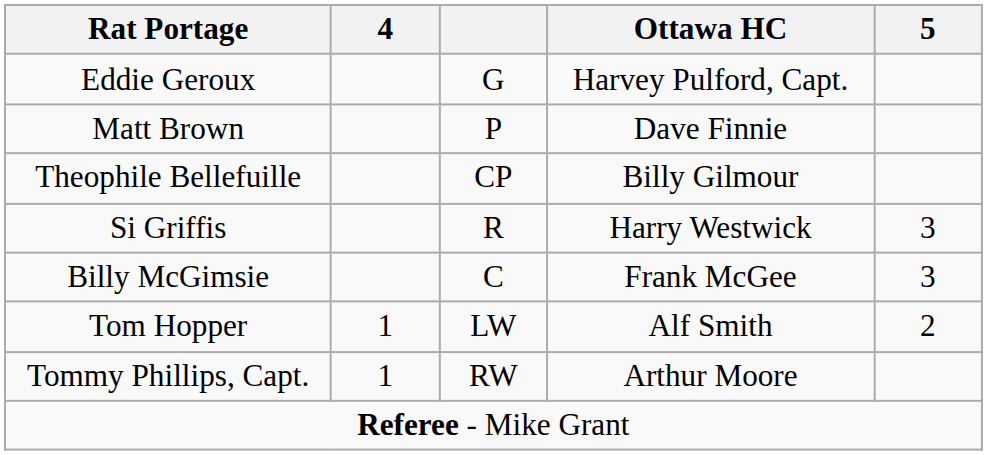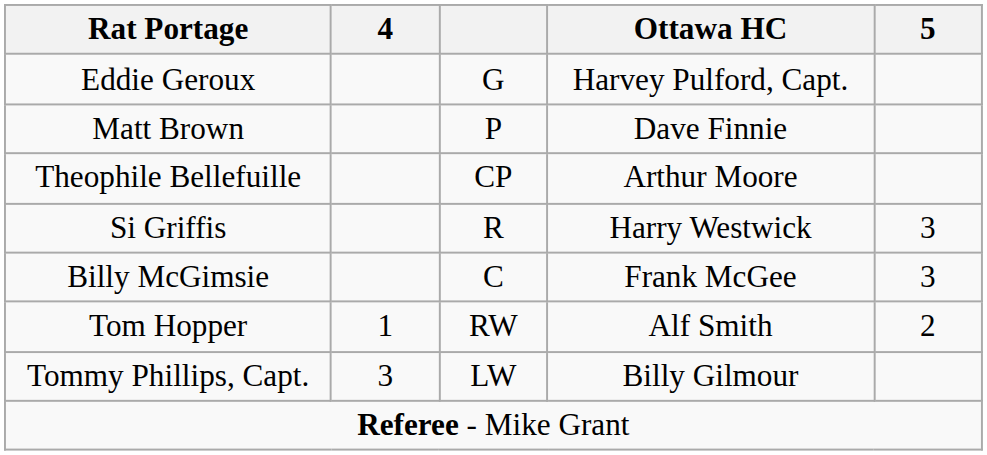 <table class="wikitable" style="text-align:center;">
 <tr>
 <th style="width:10em">Rat Portage</th>
 <th style="width:3em">4</th>
 <th style="width:3em"></th>
 <th style="width:10em">Ottawa HC</th>
 <th style="width:3em">5</th>
 </tr>
 <tr>
 <td>Eddie Geroux</td>
 <td></td>
 <td>G</td>
 <td>Harvey Pulford, Capt.</td>
 <td></td>
 </tr>
 <tr>
 <td>Matt Brown</td>
 <td></td>
 <td>P</td>
 <td>Dave Finnie</td>
 <td></td>
 </tr>
 <tr>
 <td>Theophile Bellefuille</td>
 <td></td>
 <td>CP</td>
-<td>Billy Gilmour</td>
+<td>Arthur Moore</td>
 <td></td>
 </tr>
 <tr>
 <td>Si Griffis</td>
 <td></td>
 <td>R</td>
 <td>Harry Westwick</td>
 <td>3</td>
 </tr>
 <tr>
 <td>Billy McGimsie</td>
 <td></td>
 <td>C</td>
 <td>Frank McGee</td>
 <td>3</td>
 </tr>
 <tr>
 <td>Tom Hopper</td>
 <td>1</td>
-<td>LW</td>
+<td>RW</td>
 <td>Alf Smith</td>
 <td>2</td>
 </tr>
 <tr>
 <td>Tommy Phillips, Capt.</td>
-<td>1</td>
-<td>RW</td>
-<td>Arthur Moore</td>
+<td>3</td>
+<td>LW</td>
+<td>Billy Gilmour</td>
 <td></td>
 </tr>
 <tr>
 <td colspan="5"><strong>Referee</strong> - Mike Grant</td>
 </tr>
 </table>
